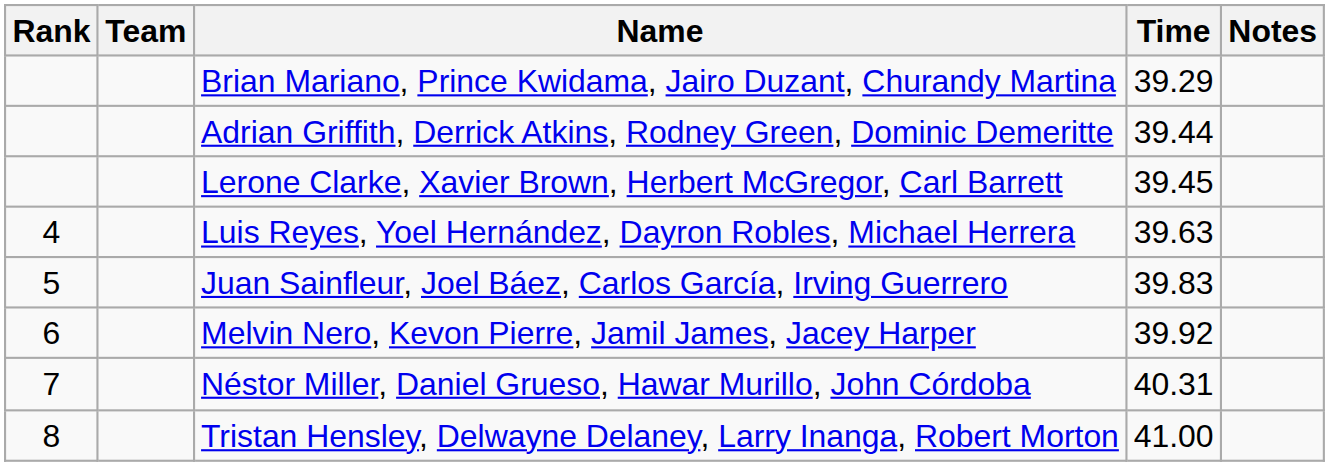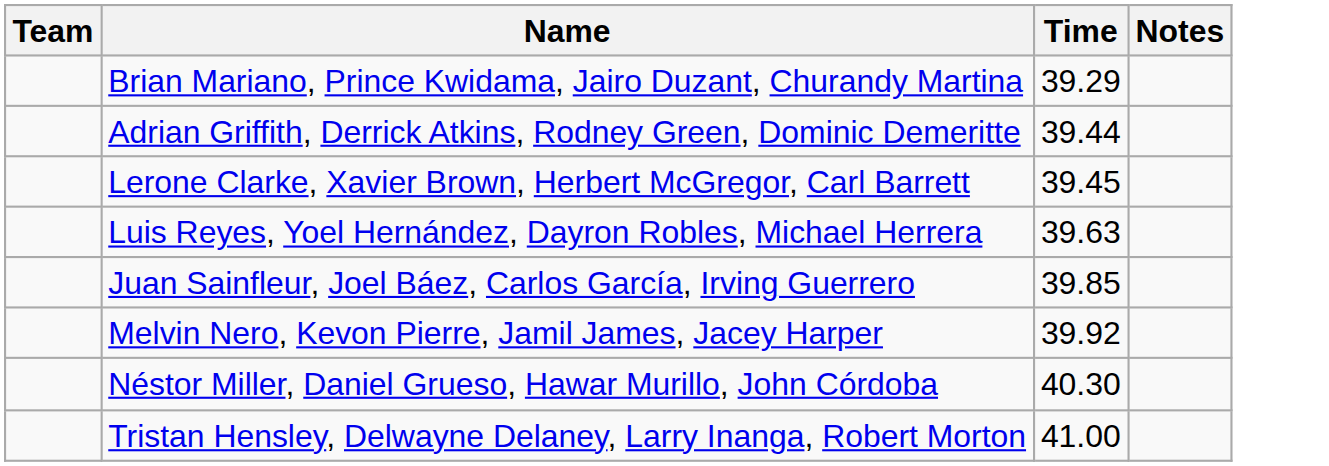 <table class="wikitable sortable" style="text-align:center;font-size:95%">
 <tr>
-<th>Rank</th>
 <th>Team</th>
 <th>Name</th>
 <th>Time</th>
 <th>Notes</th>
 </tr>
 <tr>
-<td></td>
 <td align=left></td>
 <td align=left><a href='#'>Brian Mariano</a>, <a href='#'>Prince Kwidama</a>, <a href='#'>Jairo Duzant</a>, <a href='#'>Churandy Martina</a></td>
 <td>39.29</td>
 <td></td>
 </tr>
 <tr>
-<td></td>
 <td align=left></td>
 <td align=left><a href='#'>Adrian Griffith</a>, <a href='#'>Derrick Atkins</a>, <a href='#'>Rodney Green</a>, <a href='#'>Dominic Demeritte</a></td>
 <td>39.44</td>
 <td></td>
 </tr>
 <tr>
-<td></td>
 <td align=left></td>
 <td align=left><a href='#'>Lerone Clarke</a>, <a href='#'>Xavier Brown</a>, <a href='#'>Herbert McGregor</a>, <a href='#'>Carl Barrett</a></td>
 <td>39.45</td>
 <td></td>
 </tr>
 <tr>
-<td>4</td>
 <td align=left></td>
 <td align=left><a href='#'>Luis Reyes</a>, <a href='#'>Yoel Hernández</a>, <a href='#'>Dayron Robles</a>, <a href='#'>Michael Herrera</a></td>
 <td>39.63</td>
 <td></td>
 </tr>
 <tr>
-<td>5</td>
 <td align=left></td>
 <td align=left><a href='#'>Juan Sainfleur</a>, <a href='#'>Joel Báez</a>, <a href='#'>Carlos García</a>, <a href='#'>Irving Guerrero</a></td>
-<td>39.83</td>
+<td>39.85</td>
 <td></td>
 </tr>
 <tr>
-<td>6</td>
 <td align=left></td>
 <td align=left><a href='#'>Melvin Nero</a>, <a href='#'>Kevon Pierre</a>, <a href='#'>Jamil James</a>, <a href='#'>Jacey Harper</a></td>
 <td>39.92</td>
 <td></td>
 </tr>
 <tr>
-<td>7</td>
 <td align=left></td>
 <td align=left><a href='#'>Néstor Miller</a>, <a href='#'>Daniel Grueso</a>, <a href='#'>Hawar Murillo</a>, <a href='#'>John Córdoba</a></td>
-<td>40.31</td>
+<td>40.30</td>
 <td></td>
 </tr>
 <tr>
-<td>8</td>
 <td align=left></td>
 <td align=left><a href='#'>Tristan Hensley</a>, <a href='#'>Delwayne Delaney</a>, <a href='#'>Larry Inanga</a>, <a href='#'>Robert Morton</a></td>
 <td>41.00</td>
 <td></td>
 </tr>
 </table>
